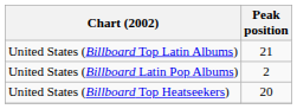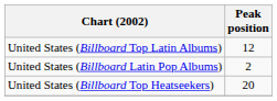 <table class="wikitable sortable">
 <tr>
 <th>Chart (2002)</th>
 <th>Peak<br>position</th>
 </tr>
 <tr>
 <td>United States (<a href='#'><em>Billboard</em> Top Latin Albums</a>)</td>
-<td align="center">21</td>
+<td align="center">12</td>
 </tr>
 <tr>
 <td>United States (<a href='#'><em>Billboard</em> Latin Pop Albums</a>)</td>
 <td align="center">2</td>
 </tr>
 <tr>
 <td>United States (<a href='#'><em>Billboard</em> Top Heatseekers</a>)</td>
 <td align="center">20</td>
 </tr>
 <tr>
 </tr>
 </table>
